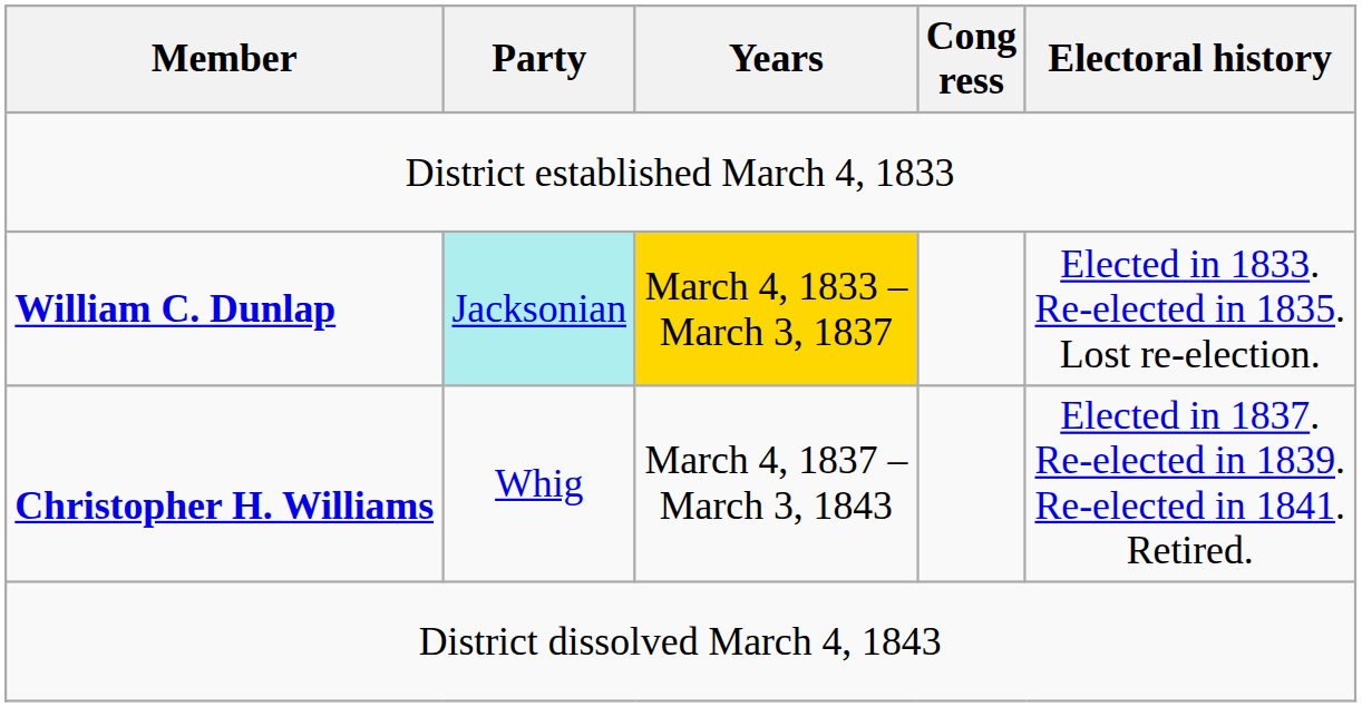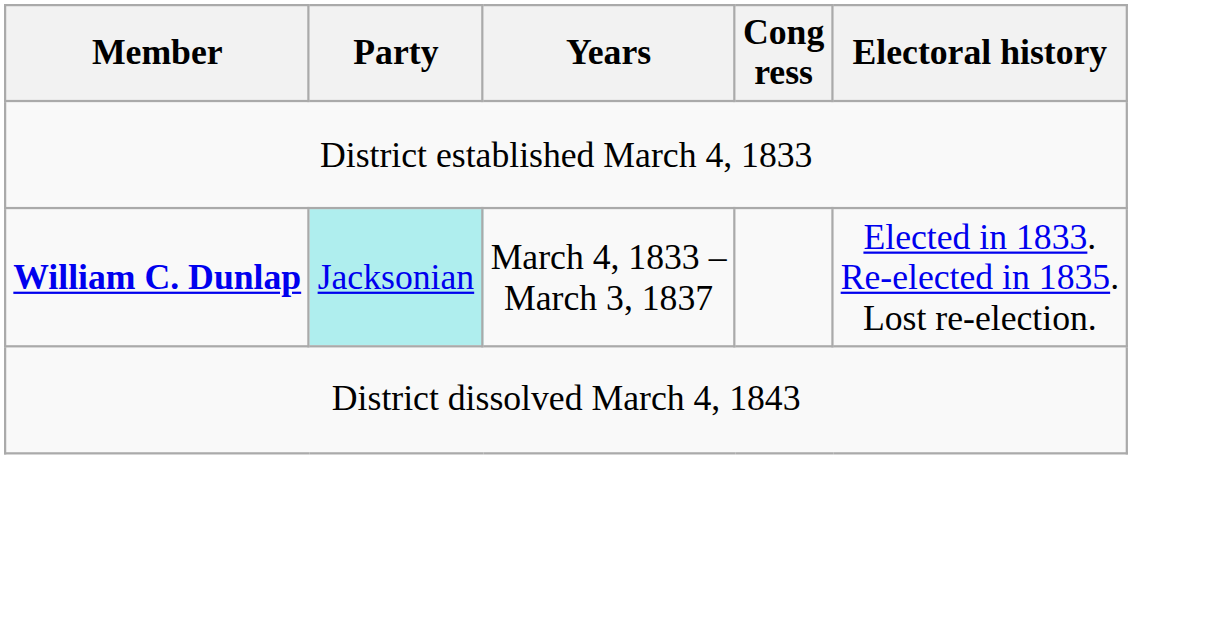 <table class=wikitable style="text-align:center">
 <tr>
 <th>Member</th>
 <th>Party</th>
 <th>Years</th>
 <th>Cong<br>ress</th>
 <th>Electoral history</th>
 </tr>
 <tr style="height:3em">
 <td colspan=5>District established March 4, 1833</td>
 </tr>
 <tr style="height:3em">
 <td align=left><strong><a href='#'>William C. Dunlap</a></strong><br></td>
 <td style="background: paleturquoise;"><a href='#'>Jacksonian</a></td>
-<td nowrap style="background: gold;">March 4, 1833 –<br>March 3, 1837</td>
+<td nowrap>March 4, 1833 –<br>March 3, 1837</td>
 <td></td>
 <td><a href='#'>Elected in 1833</a>.<br><a href='#'>Re-elected in 1835</a>.<br>Lost re-election.</td>
-</tr>
-<tr style="height:3em">
-<td align=left><br><strong><a href='#'>Christopher H. Williams</a></strong><br></td>
-<td><a href='#'>Whig</a></td>
-<td nowrap>March 4, 1837 –<br>March 3, 1843</td>
-<td></td>
-<td><a href='#'>Elected in 1837</a>.<br><a href='#'>Re-elected in 1839</a>.<br><a href='#'>Re-elected in 1841</a>.<br>Retired.</td>
 </tr>
 <tr style="height:3em">
 <td colspan=5>District dissolved March 4, 1843</td>
 </tr>
 </table>
